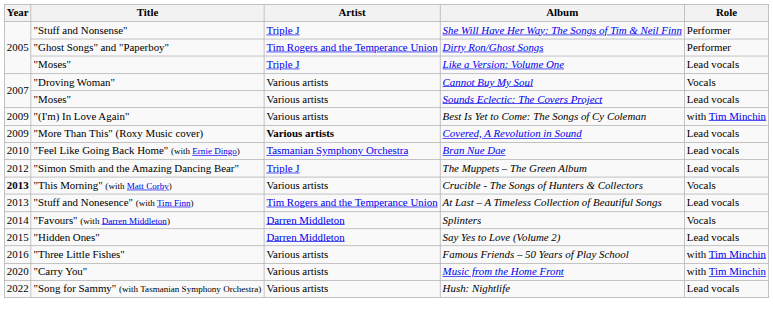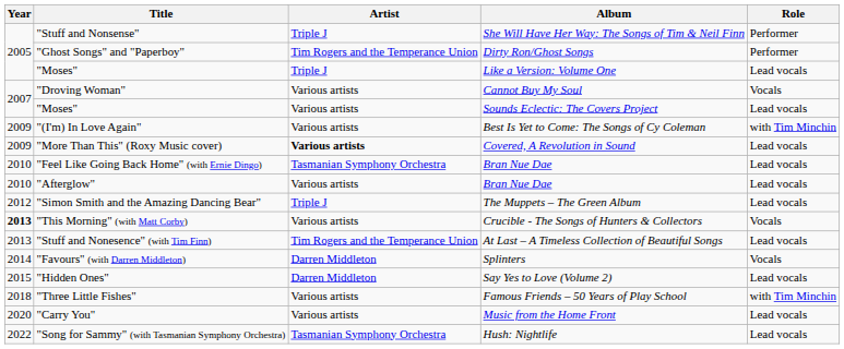 <table class="wikitable">
 <tr>
 <th>Year</th>
 <th>Title</th>
 <th>Artist</th>
 <th>Album</th>
 <th>Role</th>
 </tr>
 <tr>
 <td rowspan="3">2005</td>
 <td>"Stuff and Nonsense"</td>
 <td><a href='#'>Triple J</a></td>
 <td><em><a href='#'>She Will Have Her Way: The Songs of Tim & Neil Finn</a></em></td>
 <td>Performer</td>
 </tr>
 <tr>
 <td>"Ghost Songs" and "Paperboy"</td>
 <td><a href='#'>Tim Rogers and the Temperance Union</a></td>
 <td><em><a href='#'>Dirty Ron/Ghost Songs</a></em></td>
 <td>Performer</td>
 </tr>
 <tr>
 <td>"Moses"</td>
 <td><a href='#'>Triple J</a></td>
 <td><em><a href='#'>Like a Version: Volume One</a></em></td>
 <td>Lead vocals</td>
 </tr>
 <tr>
 <td rowspan="2">2007</td>
 <td>"Droving Woman"</td>
 <td>Various artists</td>
 <td><em><a href='#'>Cannot Buy My Soul</a></em></td>
 <td>Vocals</td>
 </tr>
 <tr>
 <td>"Moses"</td>
 <td>Various artists</td>
 <td><em><a href='#'>Sounds Eclectic: The Covers Project</a></em></td>
 <td>Lead vocals</td>
 </tr>
 <tr>
 <td>2009</td>
 <td>"(I'm) In Love Again"</td>
 <td>Various artists</td>
 <td><em>Best Is Yet to Come: The Songs of Cy Coleman</em></td>
 <td>with <a href='#'>Tim Minchin</a></td>
 </tr>
 <tr>
 <td>2009</td>
 <td>"More Than This" (Roxy Music cover)</td>
 <td><strong>Various artists</strong></td>
 <td><em><a href='#'>Covered, A Revolution in Sound</a></em></td>
 <td>Lead vocals</td>
 </tr>
 <tr>
 <td>2010</td>
 <td>"Feel Like Going Back Home" <small> (with <a href='#'>Ernie Dingo</a>)</small></td>
 <td><a href='#'>Tasmanian Symphony Orchestra</a></td>
 <td><em><a href='#'>Bran Nue Dae</a></em></td>
 <td>Lead vocals</td>
 </tr>
 <tr>
+<td>2010</td>
+<td>"Afterglow"</td>
+<td>Various artists</td>
+<td><em><a href='#'>Bran Nue Dae</a></em></td>
+<td>Lead vocals</td>
+</tr>
+<tr>
 <td>2012</td>
 <td>"Simon Smith and the Amazing Dancing Bear"</td>
 <td><a href='#'>Triple J</a></td>
 <td><em>The Muppets – The Green Album</em></td>
 <td>Lead vocals</td>
 </tr>
 <tr>
 <td><strong>2013</strong></td>
 <td>"This Morning" <small> (with <a href='#'>Matt Corby</a>)</small></td>
 <td>Various artists</td>
 <td><em>Crucible - The Songs of Hunters & Collectors </em></td>
 <td>Vocals</td>
 </tr>
 <tr>
 <td>2013</td>
 <td>"Stuff and Nonesence" <small> (with <a href='#'>Tim Finn</a>)</small></td>
 <td><a href='#'>Tim Rogers and the Temperance Union</a></td>
 <td><em>At Last – A Timeless Collection of Beautiful Songs</em></td>
 <td>Lead vocals </td>
 </tr>
 <tr>
 <td>2014</td>
 <td>"Favours" <small> (with <a href='#'>Darren Middleton</a>)</small></td>
 <td><a href='#'>Darren Middleton</a></td>
 <td><em>Splinters</em></td>
 <td>Vocals</td>
 </tr>
 <tr>
 <td>2015</td>
 <td>"Hidden Ones"</td>
 <td><a href='#'>Darren Middleton</a></td>
 <td><em>Say Yes to Love (Volume 2)</em></td>
 <td>Lead vocals </td>
 </tr>
 <tr>
-<td>2016</td>
+<td>2018</td>
 <td>"Three Little Fishes"</td>
 <td>Various artists</td>
 <td><em>Famous Friends – 50 Years of Play School</em></td>
 <td>with <a href='#'>Tim Minchin</a></td>
 </tr>
 <tr>
 <td>2020</td>
 <td>"Carry You"</td>
 <td>Various artists</td>
 <td><em><a href='#'>Music from the Home Front</a></em></td>
-<td>with <a href='#'>Tim Minchin</a></td>
+<td>Lead vocals</td>
 </tr>
 <tr>
 <td>2022</td>
 <td>"Song for Sammy" <small> (with Tasmanian Symphony Orchestra)</small></td>
-<td>Various artists</td>
+<td><a href='#'>Tasmanian Symphony Orchestra</a></td>
 <td><em>Hush: Nightlife</em></td>
 <td>Lead vocals </td>
 </tr>
 </table>
